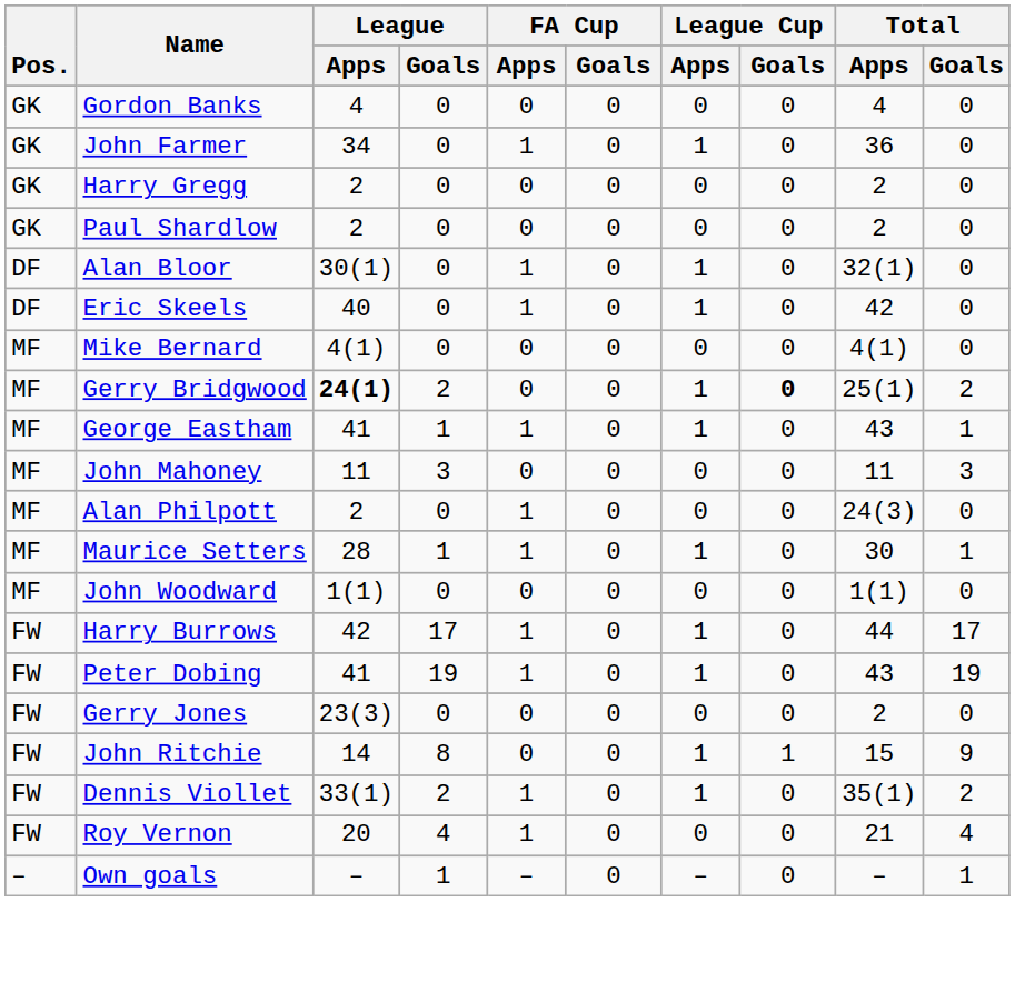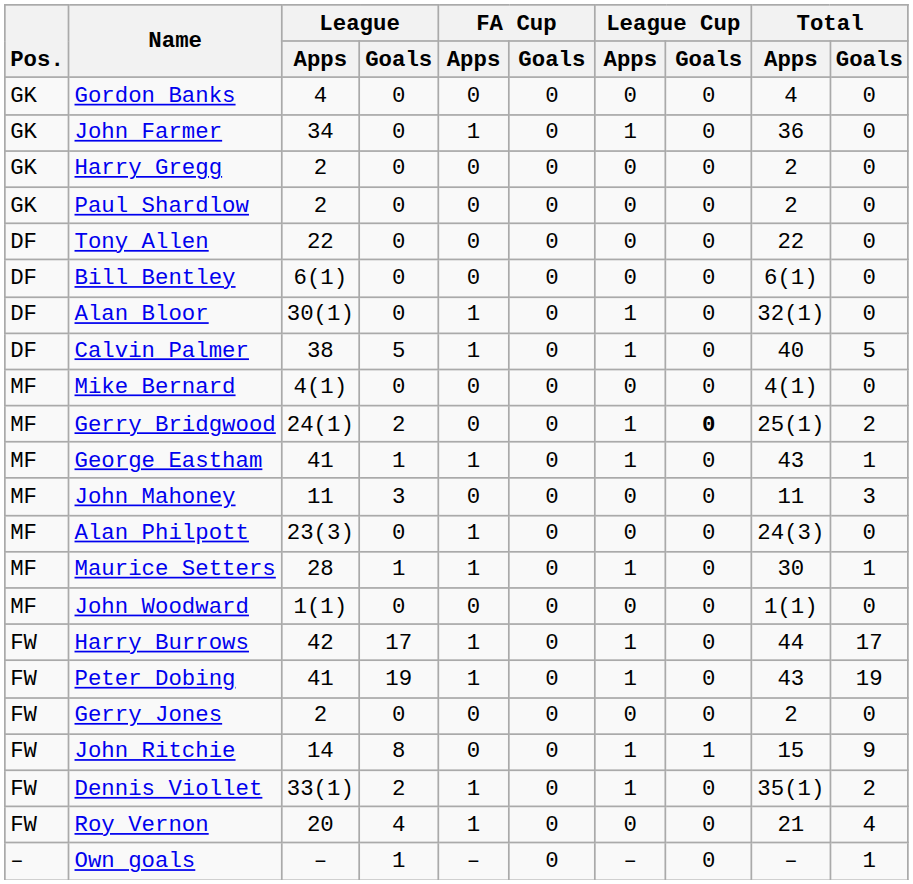 <table class="wikitable" style="text-align:center">
 <tr>
 <th rowspan="2" valign="bottom">Pos.</th>
 <th rowspan="2">Name</th>
 <th colspan="2" width="85">League</th>
 <th colspan="2" width="85">FA Cup</th>
 <th colspan="2" width="85">League Cup</th>
 <th colspan="2" width="85">Total</th>
 </tr>
 <tr>
 <th>Apps</th>
 <th>Goals</th>
 <th>Apps</th>
 <th>Goals</th>
 <th>Apps</th>
 <th>Goals</th>
 <th>Apps</th>
 <th>Goals</th>
 </tr>
 <tr>
 <td align="left">GK</td>
 <td align="left"> <a href='#'>Gordon Banks</a></td>
 <td>4</td>
 <td>0</td>
 <td>0</td>
 <td>0</td>
 <td>0</td>
 <td>0</td>
 <td>4</td>
 <td>0</td>
 </tr>
 <tr>
 <td align="left">GK</td>
 <td align="left"> <a href='#'>John Farmer</a></td>
 <td>34</td>
 <td>0</td>
 <td>1</td>
 <td>0</td>
 <td>1</td>
 <td>0</td>
 <td>36</td>
 <td>0</td>
 </tr>
 <tr>
 <td align="left">GK</td>
 <td align="left"> <a href='#'>Harry Gregg</a></td>
 <td>2</td>
 <td>0</td>
 <td>0</td>
 <td>0</td>
 <td>0</td>
 <td>0</td>
 <td>2</td>
 <td>0</td>
 </tr>
 <tr>
 <td align="left">GK</td>
 <td align="left"> <a href='#'>Paul Shardlow</a></td>
 <td>2</td>
 <td>0</td>
 <td>0</td>
 <td>0</td>
 <td>0</td>
 <td>0</td>
 <td>2</td>
 <td>0</td>
 </tr>
 <tr>
 <td align="left">DF</td>
+<td align="left"> <a href='#'>Tony Allen</a></td>
+<td>22</td>
+<td>0</td>
+<td>0</td>
+<td>0</td>
+<td>0</td>
+<td>0</td>
+<td>22</td>
+<td>0</td>
+</tr>
+<tr>
+<td align="left">DF</td>
+<td align="left"> <a href='#'>Bill Bentley</a></td>
+<td>6(1)</td>
+<td>0</td>
+<td>0</td>
+<td>0</td>
+<td>0</td>
+<td>0</td>
+<td>6(1)</td>
+<td>0</td>
+</tr>
+<tr>
+<td align="left">DF</td>
 <td align="left"> <a href='#'>Alan Bloor</a></td>
 <td>30(1)</td>
 <td>0</td>
 <td>1</td>
 <td>0</td>
 <td>1</td>
 <td>0</td>
 <td>32(1)</td>
 <td>0</td>
 </tr>
 <tr>
 <td align="left">DF</td>
-<td align="left"> <a href='#'>Eric Skeels</a></td>
-<td>40</td>
-<td>0</td>
+<td align="left"> <a href='#'>Calvin Palmer</a></td>
+<td>38</td>
+<td>5</td>
 <td>1</td>
 <td>0</td>
 <td>1</td>
 <td>0</td>
-<td>42</td>
-<td>0</td>
+<td>40</td>
+<td>5</td>
 </tr>
 <tr>
 <td align="left">MF</td>
 <td align="left"> <a href='#'>Mike Bernard</a></td>
 <td>4(1)</td>
 <td>0</td>
 <td>0</td>
 <td>0</td>
 <td>0</td>
 <td>0</td>
 <td>4(1)</td>
 <td>0</td>
 </tr>
 <tr>
 <td align="left">MF</td>
 <td align="left"> <a href='#'>Gerry Bridgwood</a></td>
-<td><strong>24(1)</strong></td>
+<td>24(1)</td>
 <td>2</td>
 <td>0</td>
 <td>0</td>
 <td>1</td>
 <td><strong>0</strong></td>
 <td>25(1)</td>
 <td>2</td>
 </tr>
 <tr>
 <td align="left">MF</td>
 <td align="left"> <a href='#'>George Eastham</a></td>
 <td>41</td>
 <td>1</td>
 <td>1</td>
 <td>0</td>
 <td>1</td>
 <td>0</td>
 <td>43</td>
 <td>1</td>
 </tr>
 <tr>
 <td align="left">MF</td>
 <td align="left"> <a href='#'>John Mahoney</a></td>
 <td>11</td>
 <td>3</td>
 <td>0</td>
 <td>0</td>
 <td>0</td>
 <td>0</td>
 <td>11</td>
 <td>3</td>
 </tr>
 <tr>
 <td align="left">MF</td>
 <td align="left"> <a href='#'>Alan Philpott</a></td>
-<td>2</td>
+<td>23(3)</td>
 <td>0</td>
 <td>1</td>
 <td>0</td>
 <td>0</td>
 <td>0</td>
 <td>24(3)</td>
 <td>0</td>
 </tr>
 <tr>
 <td align="left">MF</td>
 <td align="left"> <a href='#'>Maurice Setters</a></td>
 <td>28</td>
 <td>1</td>
 <td>1</td>
 <td>0</td>
 <td>1</td>
 <td>0</td>
 <td>30</td>
 <td>1</td>
 </tr>
 <tr>
 <td align="left">MF</td>
 <td align="left"> <a href='#'>John Woodward</a></td>
 <td>1(1)</td>
 <td>0</td>
 <td>0</td>
 <td>0</td>
 <td>0</td>
 <td>0</td>
 <td>1(1)</td>
 <td>0</td>
 </tr>
 <tr>
 <td align="left">FW</td>
 <td align="left"> <a href='#'>Harry Burrows</a></td>
 <td>42</td>
 <td>17</td>
 <td>1</td>
 <td>0</td>
 <td>1</td>
 <td>0</td>
 <td>44</td>
 <td>17</td>
 </tr>
 <tr>
 <td align="left">FW</td>
 <td align="left"> <a href='#'>Peter Dobing</a></td>
 <td>41</td>
 <td>19</td>
 <td>1</td>
 <td>0</td>
 <td>1</td>
 <td>0</td>
 <td>43</td>
 <td>19</td>
 </tr>
 <tr>
 <td align="left">FW</td>
 <td align="left"> <a href='#'>Gerry Jones</a></td>
-<td>23(3)</td>
+<td>2</td>
 <td>0</td>
 <td>0</td>
 <td>0</td>
 <td>0</td>
 <td>0</td>
 <td>2</td>
 <td>0</td>
 </tr>
 <tr>
 <td align="left">FW</td>
 <td align="left"> <a href='#'>John Ritchie</a></td>
 <td>14</td>
 <td>8</td>
 <td>0</td>
 <td>0</td>
 <td>1</td>
 <td>1</td>
 <td>15</td>
 <td>9</td>
 </tr>
 <tr>
 <td align="left">FW</td>
 <td align="left"> <a href='#'>Dennis Viollet</a></td>
 <td>33(1)</td>
 <td>2</td>
 <td>1</td>
 <td>0</td>
 <td>1</td>
 <td>0</td>
 <td>35(1)</td>
 <td>2</td>
 </tr>
 <tr>
 <td align="left">FW</td>
 <td align="left"> <a href='#'>Roy Vernon</a></td>
 <td>20</td>
 <td>4</td>
 <td>1</td>
 <td>0</td>
 <td>0</td>
 <td>0</td>
 <td>21</td>
 <td>4</td>
 </tr>
 <tr>
 <td align="left">–</td>
 <td align="left"><a href='#'>Own goals</a></td>
 <td>–</td>
 <td>1</td>
 <td>–</td>
 <td>0</td>
 <td>–</td>
 <td>0</td>
 <td>–</td>
 <td>1</td>
 </tr>
 </table>
